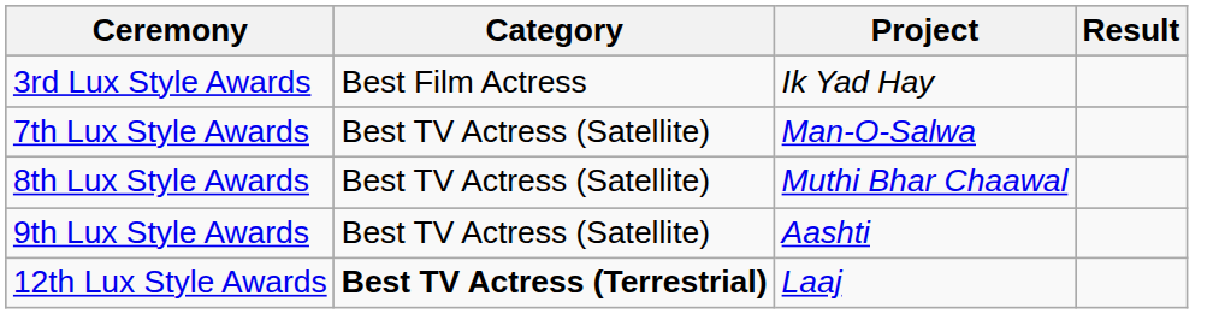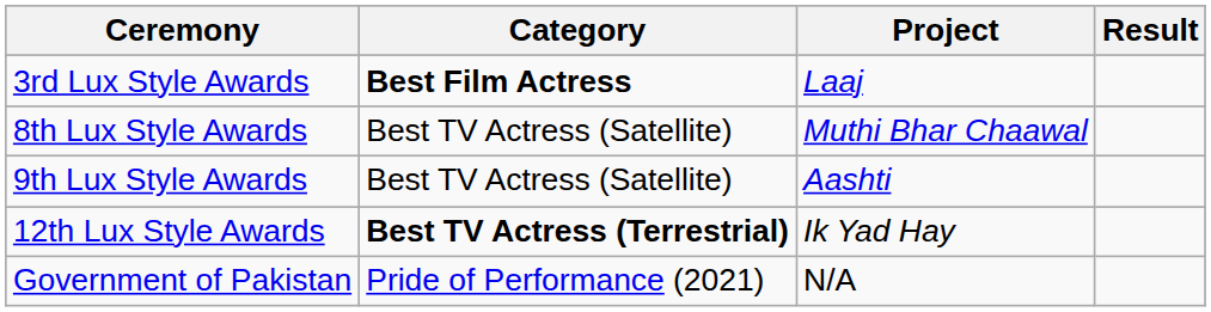 <table class="wikitable style">
 <tr>
 <th>Ceremony</th>
 <th>Category</th>
 <th>Project</th>
 <th>Result</th>
 </tr>
 <tr>
 <td><a href='#'>3rd Lux Style Awards</a></td>
-<td>Best Film Actress</td>
-<td><em>Ik Yad Hay</em></td>
-<td></td>
-</tr>
-<tr>
-<td><a href='#'>7th Lux Style Awards</a></td>
-<td>Best TV Actress (Satellite)</td>
-<td><em><a href='#'>Man-O-Salwa</a></em></td>
+<td><strong>Best Film Actress</strong></td>
+<td><em><a href='#'>Laaj</a></em></td>
 <td></td>
 </tr>
 <tr>
 <td><a href='#'>8th Lux Style Awards</a></td>
 <td>Best TV Actress (Satellite)</td>
 <td><em><a href='#'>Muthi Bhar Chaawal</a></em></td>
 <td></td>
 </tr>
 <tr>
 <td><a href='#'>9th Lux Style Awards</a></td>
 <td>Best TV Actress (Satellite)</td>
 <td><em><a href='#'>Aashti</a></em></td>
 <td></td>
 </tr>
 <tr>
 <td><a href='#'>12th Lux Style Awards</a></td>
 <td><strong>Best TV Actress (Terrestrial)</strong></td>
-<td><em><a href='#'>Laaj</a></em></td>
+<td><em>Ik Yad Hay</em></td>
+<td></td>
+</tr>
+<tr>
+<td><a href='#'>Government of Pakistan</a></td>
+<td><a href='#'>Pride of Performance</a> (2021)</td>
+<td>N/A</td>
 <td></td>
 </tr>
 </table>
